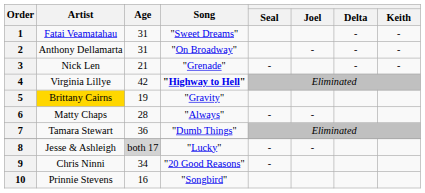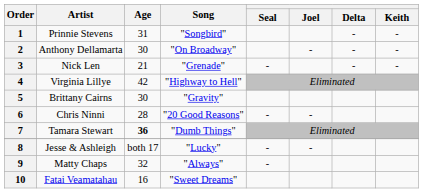 <table class="wikitable plainrowheaders" style="text-align:center;" border="1">
 <tr>
 <th scope="col" rowspan="2">Order</th>
 <th scope="col" rowspan="2">Artist</th>
 <th scope="col" rowspan="2">Age</th>
 <th scope="col" rowspan="2">Song</th>
 <th scope="col" colspan="4"></th>
 </tr>
 <tr>
 <th width="60">Seal</th>
 <th width="60">Joel</th>
 <th width="60">Delta</th>
 <th width="60">Keith</th>
 </tr>
 <tr>
 <th scope="row">1</th>
-<td><a href='#'>Fatai Veamatahau</a></td>
+<td>Prinnie Stevens</td>
 <td>31</td>
-<td>"<a href='#'>Sweet Dreams</a>"</td>
+<td>"<a href='#'>Songbird</a>"</td>
 <td></td>
 <td></td>
 <td>-</td>
 <td>-</td>
 </tr>
 <tr>
 <th scope="row">2</th>
 <td>Anthony Dellamarta</td>
-<td>31</td>
+<td>30</td>
 <td>"<a href='#'>On Broadway</a>"</td>
 <td></td>
 <td>-</td>
 <td>-</td>
 <td>-</td>
 </tr>
 <tr>
 <th scope="row">3</th>
 <td>Nick Len</td>
 <td>21</td>
 <td>"<a href='#'>Grenade</a>"</td>
 <td>-</td>
 <td></td>
 <td>-</td>
 <td>-</td>
 </tr>
 <tr>
 <th scope="row">4</th>
 <td>Virginia Lillye</td>
 <td>42</td>
-<td><strong>"<a href='#'>Highway to Hell</a>"</strong></td>
+<td>"<a href='#'>Highway to Hell</a>"</td>
 <td colspan=4 style="background:silver"><em>Eliminated</em></td>
 </tr>
 <tr>
 <th scope="row">5</th>
-<td style="background: gold;">Brittany Cairns</td>
-<td>19</td>
+<td>Brittany Cairns</td>
+<td>30</td>
 <td>"<a href='#'>Gravity</a>"</td>
 <td></td>
 <td></td>
 <td></td>
 <td></td>
 </tr>
 <tr>
 <th scope="row">6</th>
-<td>Matty Chaps</td>
+<td>Chris Ninni</td>
 <td>28</td>
-<td>"<a href='#'>Always</a>"</td>
+<td>"<a href='#'>20 Good Reasons</a>"</td>
 <td>-</td>
 <td>-</td>
 <td></td>
 <td></td>
 </tr>
 <tr>
 <th scope="row">7</th>
 <td>Tamara Stewart</td>
-<td>36</td>
+<td><strong>36</strong></td>
 <td>"<a href='#'>Dumb Things</a>"</td>
 <td colspan=4 style="background:silver"><em>Eliminated</em></td>
 </tr>
 <tr>
 </tr>
 <tr>
 <th scope="row">8</th>
 <td>Jesse & Ashleigh</td>
-<td style="background: lightgrey;">both 17</td>
+<td>both 17</td>
 <td>"<a href='#'>Lucky</a>"</td>
 <td>-</td>
 <td>-</td>
 <td></td>
 <td></td>
 </tr>
 <tr>
 <th scope="row">9</th>
-<td>Chris Ninni</td>
-<td>34</td>
-<td>"<a href='#'>20 Good Reasons</a>"</td>
+<td>Matty Chaps</td>
+<td>32</td>
+<td>"<a href='#'>Always</a>"</td>
 <td>-</td>
 <td></td>
 <td></td>
 <td></td>
 </tr>
 <tr>
 <th scope="row">10</th>
-<td>Prinnie Stevens</td>
+<td><a href='#'>Fatai Veamatahau</a></td>
 <td>16</td>
-<td>"<a href='#'>Songbird</a>"</td>
+<td>"<a href='#'>Sweet Dreams</a>"</td>
 <td></td>
 <td></td>
 <td></td>
 <td></td>
 </tr>
 </table>
